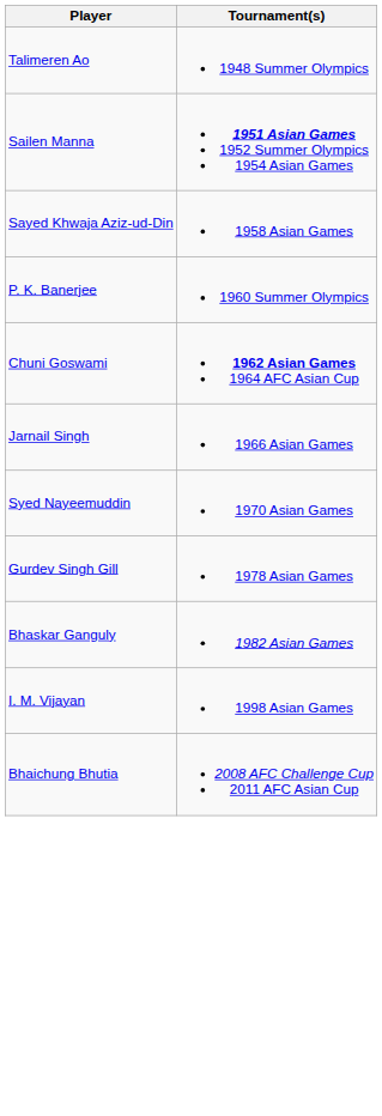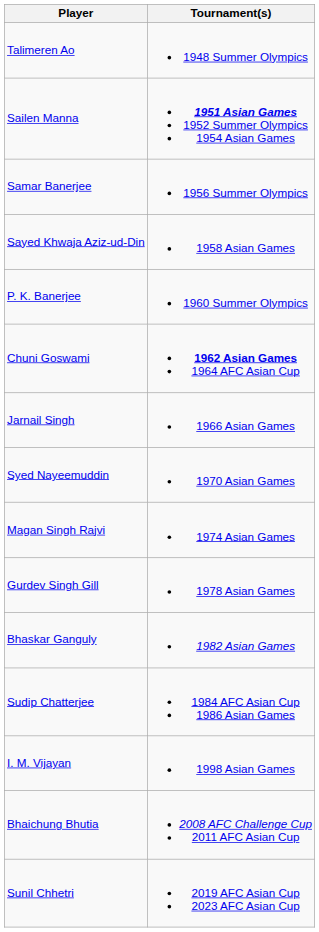 <table class="wikitable" style="text-align: center;">
 <tr>
 <th>Player</th>
 <th>Tournament(s)</th>
 </tr>
 <tr>
 <td style="text-align:left;"><a href='#'>Talimeren Ao</a></td>
 <td><br><ul><li><a href='#'>1948 Summer Olympics</a></li></ul></td>
 </tr>
 <tr>
 <td style="text-align:left;"><a href='#'>Sailen Manna</a></td>
 <td><br><ul><li><strong><em><a href='#'>1951 Asian Games</a></em></strong></li><li><a href='#'>1952 Summer Olympics</a></li><li><a href='#'>1954 Asian Games</a></li></ul></td>
+</tr>
+<tr>
+<td style="text-align:left;"><a href='#'>Samar Banerjee</a></td>
+<td><br><ul><li><a href='#'>1956 Summer Olympics</a></li></ul></td>
 </tr>
 <tr>
 <td style="text-align:left;"><a href='#'>Sayed Khwaja Aziz-ud-Din</a></td>
 <td><br><ul><li><a href='#'>1958 Asian Games</a></li></ul></td>
 </tr>
 <tr>
 <td style="text-align:left;"><a href='#'>P. K. Banerjee</a></td>
 <td><br><ul><li><a href='#'>1960 Summer Olympics</a></li></ul></td>
 </tr>
 <tr>
 <td style="text-align:left;"><a href='#'>Chuni Goswami</a></td>
 <td><br><ul><li><strong><a href='#'>1962 Asian Games</a></strong></li><li><a href='#'>1964 AFC Asian Cup</a></li></ul></td>
 </tr>
 <tr>
 <td style="text-align:left;"><a href='#'>Jarnail Singh</a></td>
 <td><br><ul><li><a href='#'>1966 Asian Games</a></li></ul></td>
 </tr>
 <tr>
 <td style="text-align:left;"><a href='#'>Syed Nayeemuddin</a></td>
 <td><br><ul><li><a href='#'>1970 Asian Games</a></li></ul></td>
 </tr>
 <tr>
+<td style="text-align:left;"><a href='#'>Magan Singh Rajvi</a></td>
+<td><br><ul><li><a href='#'>1974 Asian Games</a></li></ul></td>
+</tr>
+<tr>
 <td style="text-align:left;"><a href='#'>Gurdev Singh Gill</a></td>
 <td><br><ul><li><a href='#'>1978 Asian Games</a></li></ul></td>
 </tr>
 <tr>
 <td style="text-align:left;"><a href='#'>Bhaskar Ganguly</a></td>
 <td><br><ul><li><em><a href='#'>1982 Asian Games</a></em></li></ul></td>
+</tr>
+<tr>
+<td style="text-align:left;"><a href='#'>Sudip Chatterjee</a></td>
+<td><br><ul><li><a href='#'>1984 AFC Asian Cup</a></li><li><a href='#'>1986 Asian Games</a></li></ul></td>
 </tr>
 <tr>
 <td style="text-align:left;"><a href='#'>I. M. Vijayan</a></td>
 <td><br><ul><li><a href='#'>1998 Asian Games</a></li></ul></td>
 </tr>
 <tr>
 <td style="text-align:left;"><a href='#'>Bhaichung Bhutia</a></td>
 <td><br><ul><li><em><a href='#'>2008 AFC Challenge Cup</a></em></li><li><a href='#'>2011 AFC Asian Cup</a></li></ul></td>
 </tr>
+<tr>
+<td style="text-align:left;"><a href='#'>Sunil Chhetri</a></td>
+<td><br><ul><li><a href='#'>2019 AFC Asian Cup</a></li><li><a href='#'>2023 AFC Asian Cup</a></li></ul></td>
+</tr>
 </table>
